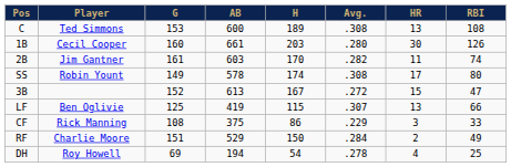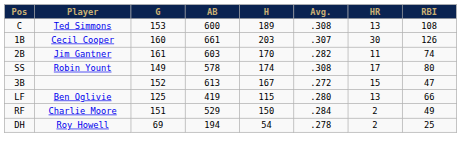 <table class="wikitable sortable">
 <tr>
 <th style="background:#0a2351;color:#c9b074;" width="5%">Pos</th>
 <th style="background:#0a2351;color:#c9b074;" width="16%">Player</th>
 <th style="background:#0a2351;color:#c9b074;" width="9%">G</th>
 <th style="background:#0a2351;color:#c9b074;" width="9%">AB</th>
 <th style="background:#0a2351;color:#c9b074;" width="9%">H</th>
 <th style="background:#0a2351;color:#c9b074;" width="9%">Avg.</th>
 <th style="background:#0a2351;color:#c9b074;" width="9%">HR</th>
 <th style="background:#0a2351;color:#c9b074;" width="9%">RBI</th>
 </tr>
 <tr align="center">
 <td>C</td>
 <td><a href='#'>Ted Simmons</a></td>
 <td>153</td>
 <td>600</td>
 <td>189</td>
 <td>.308</td>
 <td>13</td>
 <td>108</td>
 </tr>
 <tr align=center>
 <td>1B</td>
 <td><a href='#'>Cecil Cooper</a></td>
 <td>160</td>
 <td>661</td>
 <td>203</td>
-<td>.280</td>
+<td>.307</td>
 <td>30</td>
 <td>126</td>
 </tr>
 <tr align=center>
 <td>2B</td>
 <td><a href='#'>Jim Gantner</a></td>
 <td>161</td>
 <td>603</td>
 <td>170</td>
 <td>.282</td>
 <td>11</td>
 <td>74</td>
 </tr>
 <tr align=center>
 <td>SS</td>
 <td><a href='#'>Robin Yount</a></td>
 <td>149</td>
 <td>578</td>
 <td>174</td>
 <td>.308</td>
 <td>17</td>
 <td>80</td>
 </tr>
 <tr align=center>
 <td>3B</td>
 <td></td>
 <td>152</td>
 <td>613</td>
 <td>167</td>
 <td>.272</td>
 <td>15</td>
 <td>47</td>
 </tr>
 <tr align="center">
 <td>LF</td>
 <td><a href='#'>Ben Oglivie</a></td>
 <td>125</td>
 <td>419</td>
 <td>115</td>
-<td>.307</td>
+<td>.280</td>
 <td>13</td>
 <td>66</td>
-</tr>
-<tr align=center>
-<td>CF</td>
-<td><a href='#'>Rick Manning</a></td>
-<td>108</td>
-<td>375</td>
-<td>86</td>
-<td>.229</td>
-<td>3</td>
-<td>33</td>
 </tr>
 <tr align=center>
 <td>RF</td>
 <td><a href='#'>Charlie Moore</a></td>
 <td>151</td>
 <td>529</td>
 <td>150</td>
 <td>.284</td>
 <td>2</td>
 <td>49</td>
 </tr>
 <tr align=center>
 <td>DH</td>
 <td><a href='#'>Roy Howell</a></td>
 <td>69</td>
 <td>194</td>
 <td>54</td>
 <td>.278</td>
-<td>4</td>
+<td>2</td>
 <td>25</td>
 </tr>
 </table>
